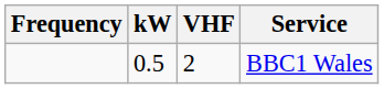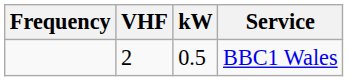 <table class="wikitable sortable">
 <tr>
 <th>Frequency</th>
+<th>VHF</th>
 <th>kW</th>
-<th>VHF</th>
 <th>Service</th>
 </tr>
 <tr>
 <td></td>
+<td>2</td>
 <td>0.5</td>
-<td>2</td>
 <td><a href='#'>BBC1 Wales</a></td>
 </tr>
 </table>
